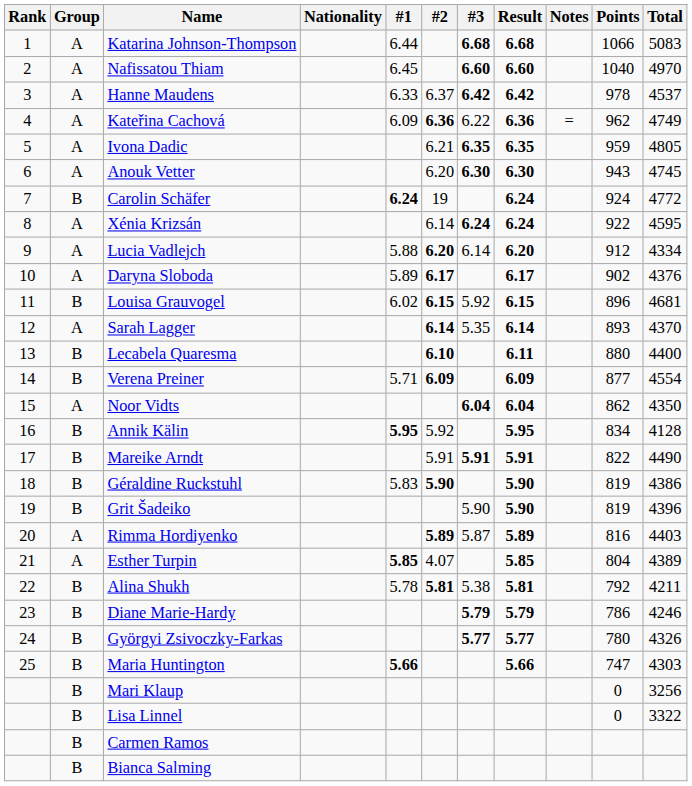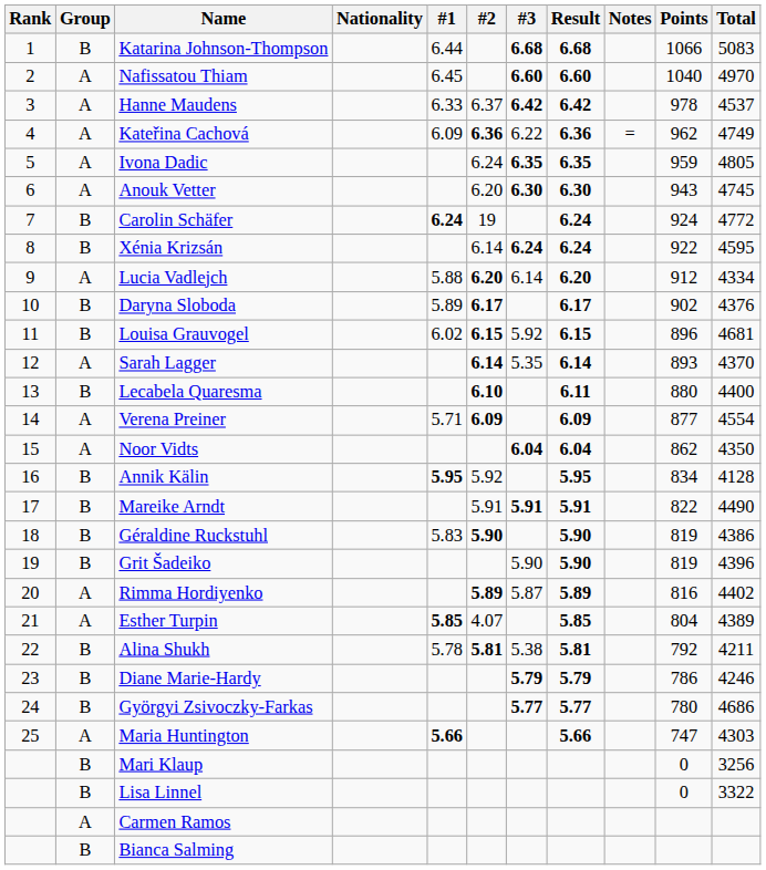 <table class="wikitable sortable" style="text-align:center">
 <tr>
 <th>Rank</th>
 <th>Group</th>
 <th>Name</th>
 <th>Nationality</th>
 <th>#1</th>
 <th>#2</th>
 <th>#3</th>
 <th>Result</th>
 <th>Notes</th>
 <th>Points</th>
 <th>Total</th>
 </tr>
 <tr>
 <td>1</td>
-<td>A</td>
+<td>B</td>
 <td align=left><a href='#'>Katarina Johnson-Thompson</a></td>
 <td align=left></td>
 <td>6.44</td>
 <td></td>
 <td><strong>6.68</strong></td>
 <td><strong>6.68</strong></td>
 <td></td>
 <td>1066</td>
 <td>5083</td>
 </tr>
 <tr>
 <td>2</td>
 <td>A</td>
 <td align=left><a href='#'>Nafissatou Thiam</a></td>
 <td align=left></td>
 <td>6.45</td>
 <td></td>
 <td><strong>6.60</strong></td>
 <td><strong>6.60</strong></td>
 <td></td>
 <td>1040</td>
 <td>4970</td>
 </tr>
 <tr>
 <td>3</td>
 <td>A</td>
 <td align=left><a href='#'>Hanne Maudens</a></td>
 <td align=left></td>
 <td>6.33</td>
 <td>6.37</td>
 <td><strong>6.42</strong></td>
 <td><strong>6.42</strong></td>
 <td></td>
 <td>978</td>
 <td>4537</td>
 </tr>
 <tr>
 <td>4</td>
 <td>A</td>
 <td align=left><a href='#'>Kateřina Cachová</a></td>
 <td align=left></td>
 <td>6.09</td>
 <td><strong>6.36</strong></td>
 <td>6.22</td>
 <td><strong>6.36</strong></td>
 <td>=</td>
 <td>962</td>
 <td>4749</td>
 </tr>
 <tr>
 <td>5</td>
 <td>A</td>
 <td align=left><a href='#'>Ivona Dadic</a></td>
 <td align=left></td>
 <td></td>
-<td>6.21</td>
+<td>6.24</td>
 <td><strong>6.35</strong></td>
 <td><strong>6.35</strong></td>
 <td></td>
 <td>959</td>
 <td>4805</td>
 </tr>
 <tr>
 <td>6</td>
 <td>A</td>
 <td align=left><a href='#'>Anouk Vetter</a></td>
 <td align=left></td>
 <td></td>
 <td>6.20</td>
 <td><strong>6.30</strong></td>
 <td><strong>6.30</strong></td>
 <td></td>
 <td>943</td>
 <td>4745</td>
 </tr>
 <tr>
 <td>7</td>
 <td>B</td>
 <td align=left><a href='#'>Carolin Schäfer</a></td>
 <td align=left></td>
 <td><strong>6.24</strong></td>
 <td>19</td>
 <td></td>
 <td><strong>6.24</strong></td>
 <td></td>
 <td>924</td>
 <td>4772</td>
 </tr>
 <tr>
 <td>8</td>
-<td>A</td>
+<td>B</td>
 <td align=left><a href='#'>Xénia Krizsán</a></td>
 <td align=left></td>
 <td></td>
 <td>6.14</td>
 <td><strong>6.24</strong></td>
 <td><strong>6.24</strong></td>
 <td></td>
 <td>922</td>
 <td>4595</td>
 </tr>
 <tr>
 <td>9</td>
 <td>A</td>
 <td align=left><a href='#'>Lucia Vadlejch</a></td>
 <td align=left></td>
 <td>5.88</td>
 <td><strong>6.20</strong></td>
 <td>6.14</td>
 <td><strong>6.20</strong></td>
 <td></td>
 <td>912</td>
 <td>4334</td>
 </tr>
 <tr>
 <td>10</td>
-<td>A</td>
+<td>B</td>
 <td align=left><a href='#'>Daryna Sloboda</a></td>
 <td align=left></td>
 <td>5.89</td>
 <td><strong>6.17</strong></td>
 <td></td>
 <td><strong>6.17</strong></td>
 <td></td>
 <td>902</td>
 <td>4376</td>
 </tr>
 <tr>
 <td>11</td>
 <td>B</td>
 <td align=left><a href='#'>Louisa Grauvogel</a></td>
 <td align=left></td>
 <td>6.02</td>
 <td><strong>6.15</strong></td>
 <td>5.92</td>
 <td><strong>6.15</strong></td>
 <td></td>
 <td>896</td>
 <td>4681</td>
 </tr>
 <tr>
 <td>12</td>
 <td>A</td>
 <td align=left><a href='#'>Sarah Lagger</a></td>
 <td align=left></td>
 <td></td>
 <td><strong>6.14</strong></td>
 <td>5.35</td>
 <td><strong>6.14</strong></td>
 <td></td>
 <td>893</td>
 <td>4370</td>
 </tr>
 <tr>
 <td>13</td>
 <td>B</td>
 <td align=left><a href='#'>Lecabela Quaresma</a></td>
 <td align=left></td>
 <td></td>
 <td><strong>6.10</strong></td>
 <td></td>
 <td><strong>6.11</strong></td>
 <td></td>
 <td>880</td>
 <td>4400</td>
 </tr>
 <tr>
 <td>14</td>
-<td>B</td>
+<td>A</td>
 <td align=left><a href='#'>Verena Preiner</a></td>
 <td align=left></td>
 <td>5.71</td>
 <td><strong>6.09</strong></td>
 <td></td>
 <td><strong>6.09</strong></td>
 <td></td>
 <td>877</td>
 <td>4554</td>
 </tr>
 <tr>
 <td>15</td>
 <td>A</td>
 <td align=left><a href='#'>Noor Vidts</a></td>
 <td align=left></td>
 <td></td>
 <td></td>
 <td><strong>6.04</strong></td>
 <td><strong>6.04</strong></td>
 <td></td>
 <td>862</td>
 <td>4350</td>
 </tr>
 <tr>
 <td>16</td>
 <td>B</td>
 <td align=left><a href='#'>Annik Kälin</a></td>
 <td align=left></td>
 <td><strong>5.95</strong></td>
 <td>5.92</td>
 <td></td>
 <td><strong>5.95</strong></td>
 <td></td>
 <td>834</td>
 <td>4128</td>
 </tr>
 <tr>
 <td>17</td>
 <td>B</td>
 <td align=left><a href='#'>Mareike Arndt</a></td>
 <td align=left></td>
 <td></td>
 <td>5.91</td>
 <td><strong>5.91</strong></td>
 <td><strong>5.91</strong></td>
 <td></td>
 <td>822</td>
 <td>4490</td>
 </tr>
 <tr>
 <td>18</td>
 <td>B</td>
 <td align=left><a href='#'>Géraldine Ruckstuhl</a></td>
 <td align=left></td>
 <td>5.83</td>
 <td><strong>5.90</strong></td>
 <td></td>
 <td><strong>5.90</strong></td>
 <td></td>
 <td>819</td>
 <td>4386</td>
 </tr>
 <tr>
 <td>19</td>
 <td>B</td>
 <td align=left><a href='#'>Grit Šadeiko</a></td>
 <td align=left></td>
 <td></td>
 <td></td>
 <td>5.90</td>
 <td><strong>5.90</strong></td>
 <td></td>
 <td>819</td>
 <td>4396</td>
 </tr>
 <tr>
 <td>20</td>
 <td>A</td>
 <td align=left><a href='#'>Rimma Hordiyenko</a></td>
 <td align=left></td>
 <td></td>
 <td><strong>5.89</strong></td>
 <td>5.87</td>
 <td><strong>5.89</strong></td>
 <td></td>
 <td>816</td>
-<td>4403</td>
+<td>4402</td>
 </tr>
 <tr>
 <td>21</td>
 <td>A</td>
 <td align=left><a href='#'>Esther Turpin</a></td>
 <td align=left></td>
 <td><strong>5.85</strong></td>
 <td>4.07</td>
 <td></td>
 <td><strong>5.85</strong></td>
 <td></td>
 <td>804</td>
 <td>4389</td>
 </tr>
 <tr>
 <td>22</td>
 <td>B</td>
 <td align=left><a href='#'>Alina Shukh</a></td>
 <td align=left></td>
 <td>5.78</td>
 <td><strong>5.81</strong></td>
 <td>5.38</td>
 <td><strong>5.81</strong></td>
 <td></td>
 <td>792</td>
 <td>4211</td>
 </tr>
 <tr>
 <td>23</td>
 <td>B</td>
 <td align=left><a href='#'>Diane Marie-Hardy</a></td>
 <td align=left></td>
 <td></td>
 <td></td>
 <td><strong>5.79</strong></td>
 <td><strong>5.79</strong></td>
 <td></td>
 <td>786</td>
 <td>4246</td>
 </tr>
 <tr>
 <td>24</td>
 <td>B</td>
 <td align=left><a href='#'>Györgyi Zsivoczky-Farkas</a></td>
 <td align=left></td>
 <td></td>
 <td></td>
 <td><strong>5.77</strong></td>
 <td><strong>5.77</strong></td>
 <td></td>
 <td>780</td>
-<td>4326</td>
+<td>4686</td>
 </tr>
 <tr>
 <td>25</td>
-<td>B</td>
+<td>A</td>
 <td align=left><a href='#'>Maria Huntington</a></td>
 <td align=left></td>
 <td><strong>5.66</strong></td>
 <td></td>
 <td></td>
 <td><strong>5.66</strong></td>
 <td></td>
 <td>747</td>
 <td>4303</td>
 </tr>
 <tr>
 <td></td>
 <td>B</td>
 <td align=left><a href='#'>Mari Klaup</a></td>
 <td align=left></td>
 <td></td>
 <td></td>
 <td></td>
 <td><strong> </strong></td>
 <td></td>
 <td>0</td>
 <td>3256</td>
 </tr>
 <tr>
 <td></td>
 <td>B</td>
 <td align=left><a href='#'>Lisa Linnel</a></td>
 <td align=left></td>
 <td></td>
 <td></td>
 <td></td>
 <td><strong> </strong></td>
 <td></td>
 <td>0</td>
 <td>3322</td>
 </tr>
 <tr>
 <td></td>
-<td>B</td>
+<td>A</td>
 <td align=left><a href='#'>Carmen Ramos</a></td>
 <td align=left></td>
 <td></td>
 <td></td>
 <td></td>
 <td><strong> </strong></td>
 <td></td>
 <td></td>
 <td></td>
 </tr>
 <tr>
 <td></td>
 <td>B</td>
 <td align=left><a href='#'>Bianca Salming</a></td>
 <td align=left></td>
 <td></td>
 <td></td>
 <td></td>
 <td><strong> </strong></td>
 <td></td>
 <td></td>
 <td></td>
 </tr>
 </table>
